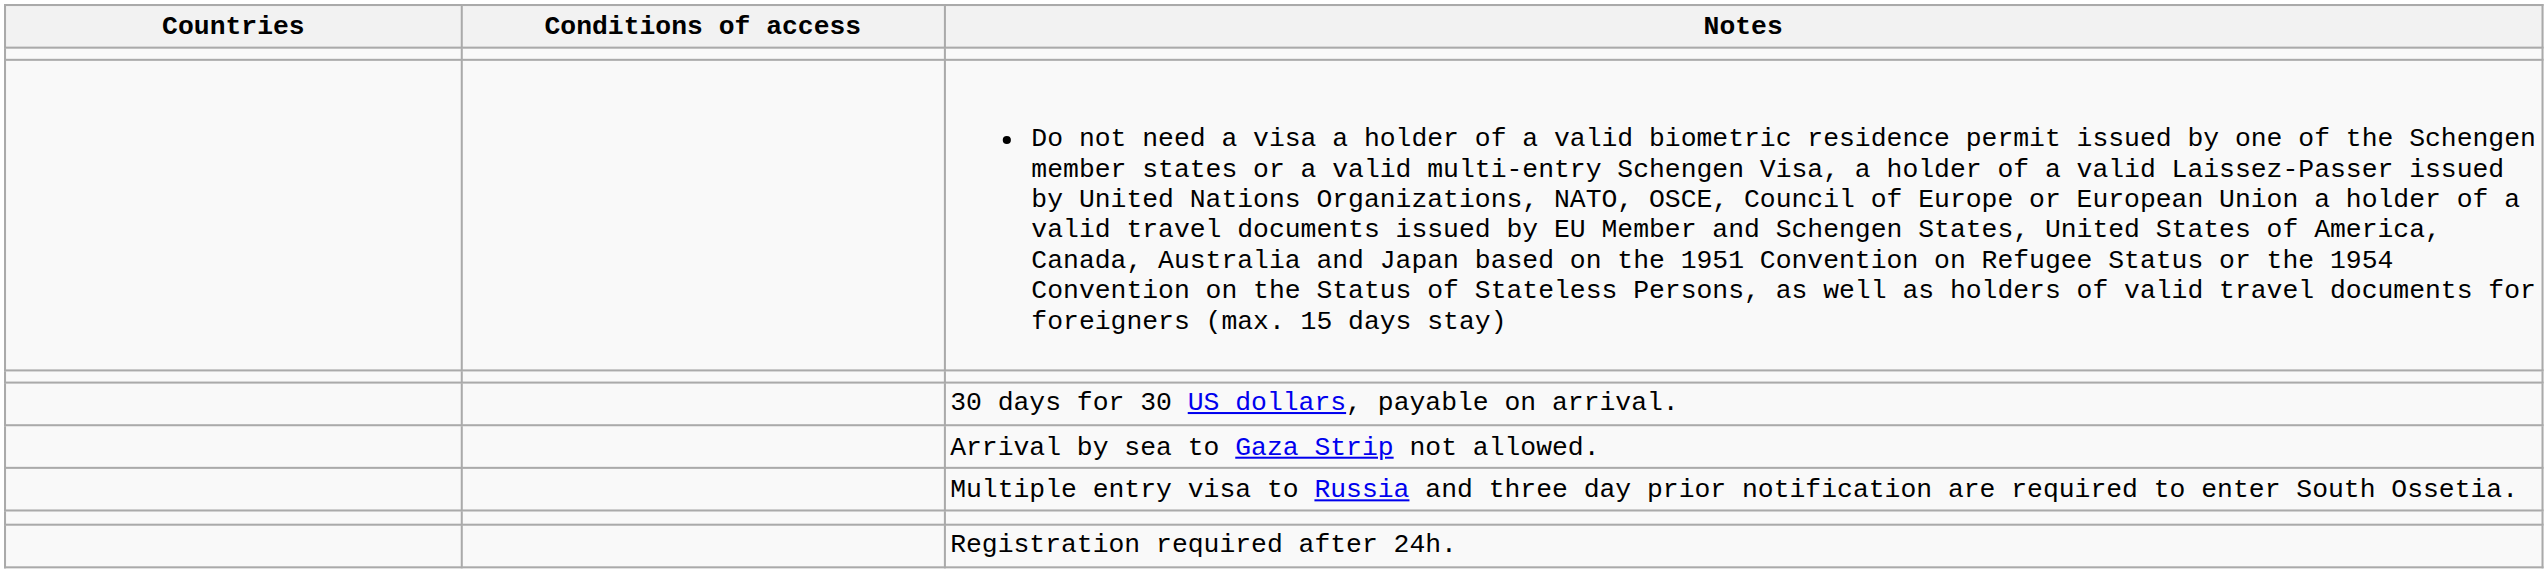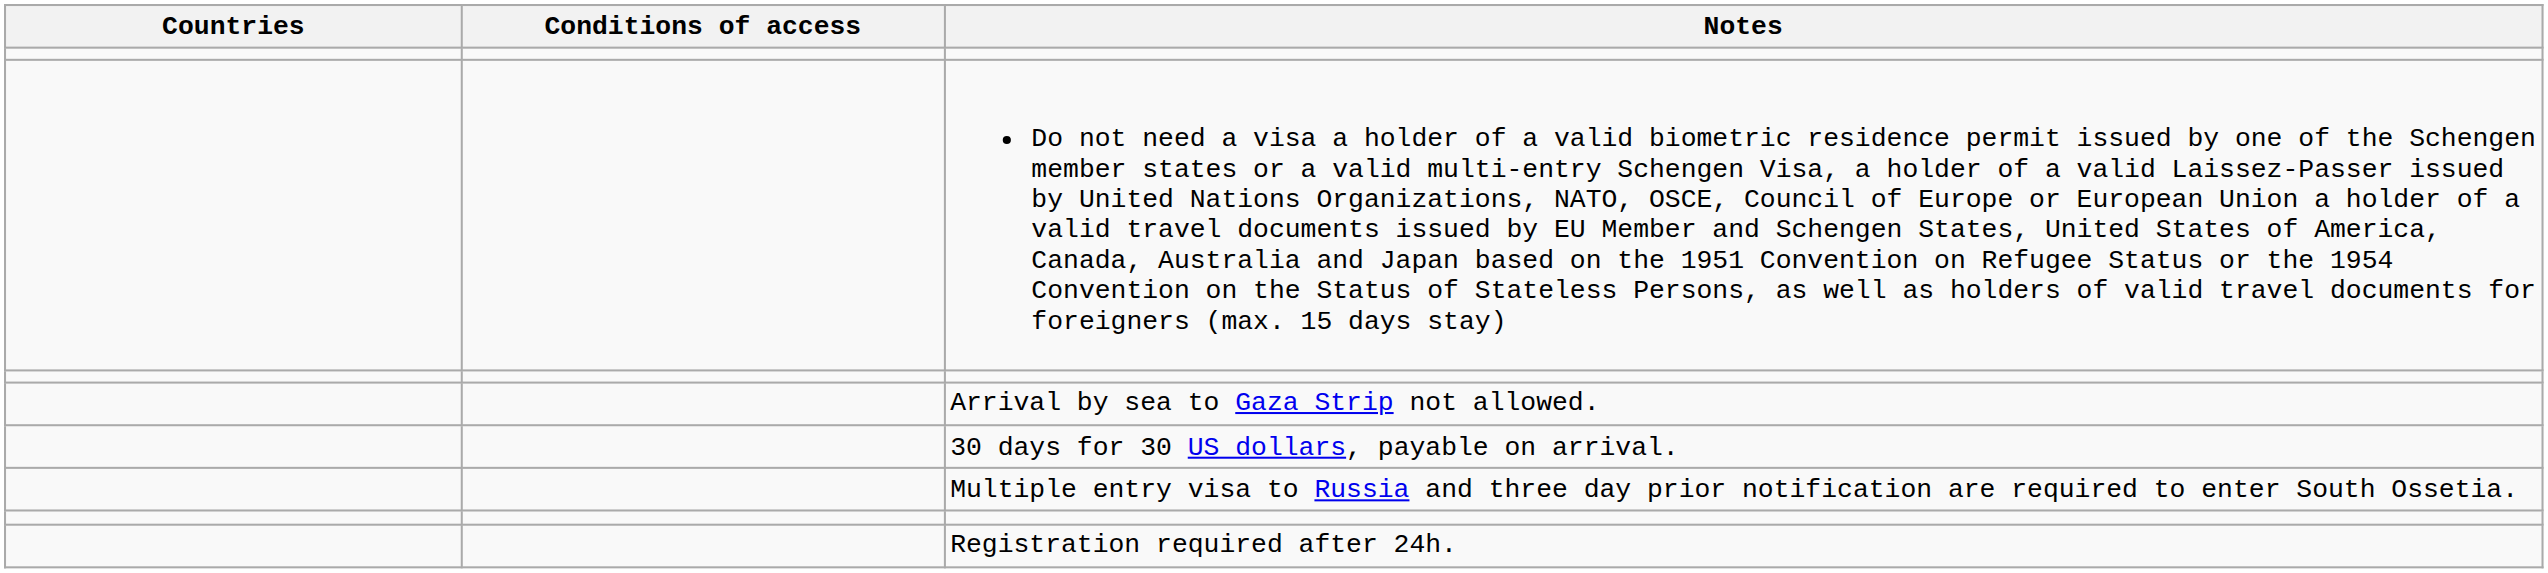 <table class="wikitable" style="text-align: left; table-layout: fixed;">
 <tr>
 <th style="width:18%;">Countries</th>
 <th style="width:19%;">Conditions of access</th>
 <th>Notes</th>
 </tr>
 <tr>
 <td style="text-align: left;"></td>
 <td></td>
 <td></td>
 </tr>
 <tr>
 <td style="text-align: left;"></td>
 <td></td>
 <td><br><ul><li>Do not need a visa a holder of a valid biometric residence permit issued by one of the Schengen member states or a valid multi-entry Schengen Visa, a holder of a valid Laissez-Passer issued by United Nations Organizations, NATO, OSCE, Council of Europe or European Union a holder of a valid travel documents issued by EU Member and Schengen States, United States of America, Canada, Australia and Japan based on the 1951 Convention on Refugee Status or the 1954 Convention on the Status of Stateless Persons, as well as holders of valid travel documents for foreigners (max. 15 days stay)</li></ul></td>
 </tr>
 <tr>
 <td style="text-align: left;"></td>
 <td></td>
 <td></td>
 </tr>
 <tr>
 <td style="text-align: left;"></td>
 <td></td>
-<td>30 days for 30 <a href='#'>US dollars</a>, payable on arrival.</td>
+<td>Arrival by sea to <a href='#'>Gaza Strip</a> not allowed.</td>
 </tr>
 <tr>
 <td style="text-align: left;"></td>
 <td></td>
-<td>Arrival by sea to <a href='#'>Gaza Strip</a> not allowed.</td>
+<td>30 days for 30 <a href='#'>US dollars</a>, payable on arrival.</td>
 </tr>
 <tr>
 <td style="text-align: left;"></td>
 <td></td>
 <td>Multiple entry visa to <a href='#'>Russia</a> and three day prior notification are required to enter South Ossetia.</td>
 </tr>
 <tr>
 <td style="text-align: left;"></td>
 <td></td>
 <td></td>
 </tr>
 <tr>
 <td style="text-align: left;"></td>
 <td></td>
 <td>Registration required after 24h.</td>
 </tr>
 </table>
